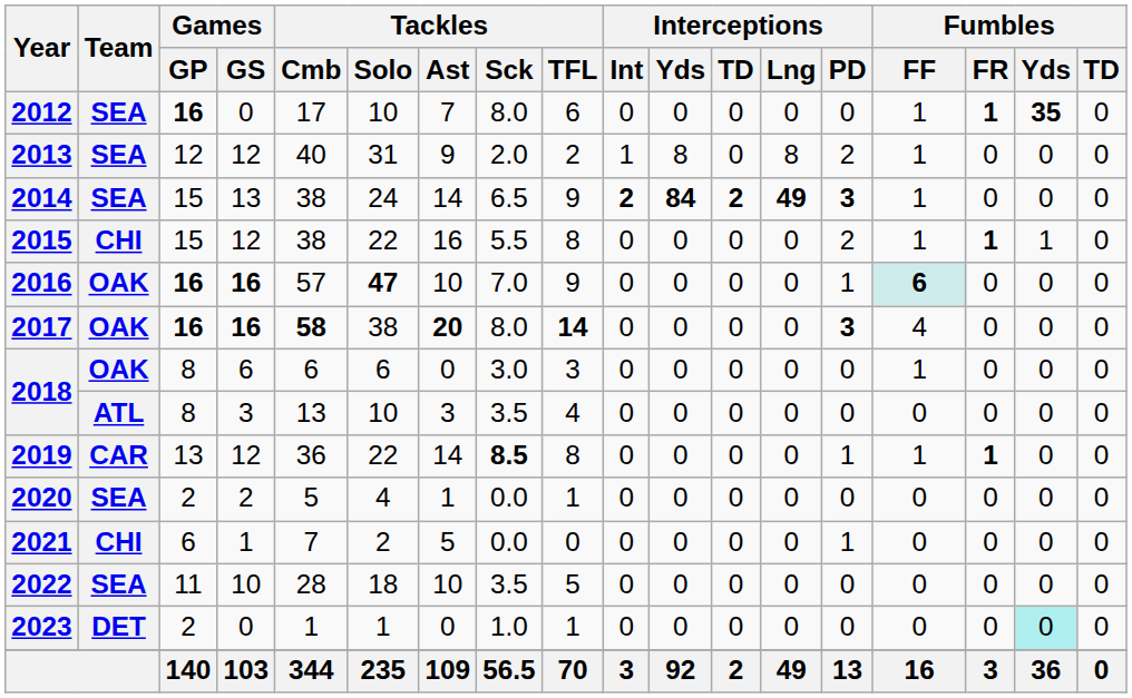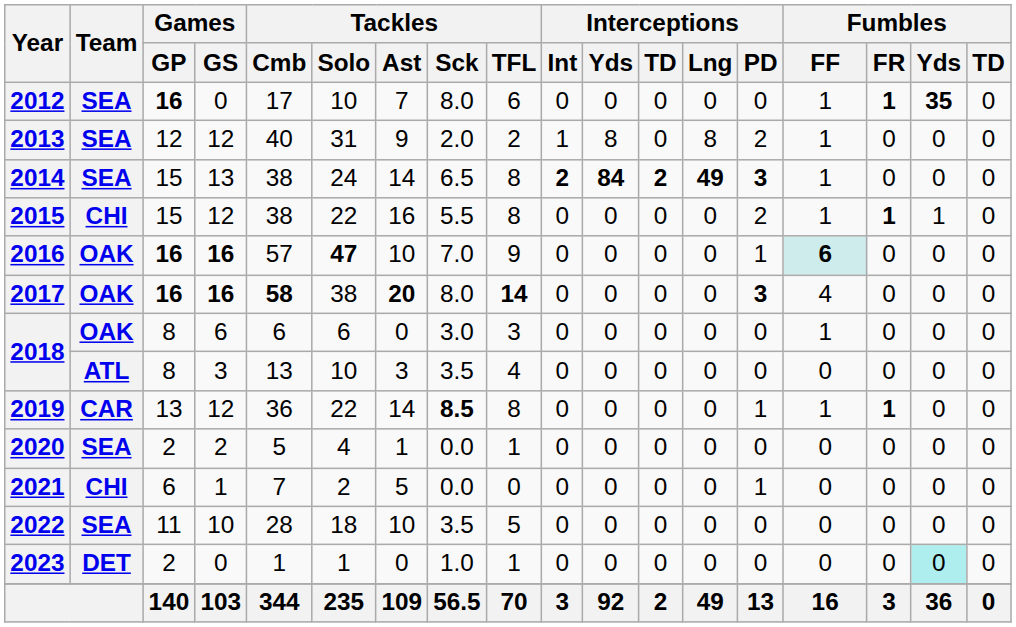 <table class="wikitable" style="text-align:center">
 <tr>
 <th rowspan="2">Year</th>
 <th rowspan="2">Team</th>
 <th colspan="2">Games</th>
 <th colspan="5">Tackles</th>
 <th colspan="5">Interceptions</th>
 <th colspan="4">Fumbles</th>
 </tr>
 <tr>
 <th>GP</th>
 <th>GS</th>
 <th>Cmb</th>
 <th>Solo</th>
 <th>Ast</th>
 <th>Sck</th>
 <th>TFL</th>
 <th>Int</th>
 <th>Yds</th>
 <th>TD</th>
 <th>Lng</th>
 <th>PD</th>
 <th>FF</th>
 <th>FR</th>
 <th>Yds</th>
 <th>TD</th>
 </tr>
 <tr>
 <th><a href='#'>2012</a></th>
 <th><a href='#'>SEA</a></th>
 <td><strong>16</strong></td>
 <td>0</td>
 <td>17</td>
 <td>10</td>
 <td>7</td>
 <td>8.0</td>
 <td>6</td>
 <td>0</td>
 <td>0</td>
 <td>0</td>
 <td>0</td>
 <td>0</td>
 <td>1</td>
 <td><strong>1</strong></td>
 <td><strong>35</strong></td>
 <td>0</td>
 </tr>
 <tr>
 <th><a href='#'>2013</a></th>
 <th><a href='#'>SEA</a></th>
 <td>12</td>
 <td>12</td>
 <td>40</td>
 <td>31</td>
 <td>9</td>
 <td>2.0</td>
 <td>2</td>
 <td>1</td>
 <td>8</td>
 <td>0</td>
 <td>8</td>
 <td>2</td>
 <td>1</td>
 <td>0</td>
 <td>0</td>
 <td>0</td>
 </tr>
 <tr>
 <th><a href='#'>2014</a></th>
 <th><a href='#'>SEA</a></th>
 <td>15</td>
 <td>13</td>
 <td>38</td>
 <td>24</td>
 <td>14</td>
 <td>6.5</td>
-<td>9</td>
+<td>8</td>
 <td><strong>2</strong></td>
 <td><strong>84</strong></td>
 <td><strong>2</strong></td>
 <td><strong>49</strong></td>
 <td><strong>3</strong></td>
 <td>1</td>
 <td>0</td>
 <td>0</td>
 <td>0</td>
 </tr>
 <tr>
 <th><a href='#'>2015</a></th>
 <th><a href='#'>CHI</a></th>
 <td>15</td>
 <td>12</td>
 <td>38</td>
 <td>22</td>
 <td>16</td>
 <td>5.5</td>
 <td>8</td>
 <td>0</td>
 <td>0</td>
 <td>0</td>
 <td>0</td>
 <td>2</td>
 <td>1</td>
 <td><strong>1</strong></td>
 <td>1</td>
 <td>0</td>
 </tr>
 <tr>
 <th><a href='#'>2016</a></th>
 <th><a href='#'>OAK</a></th>
 <td><strong>16</strong></td>
 <td><strong>16</strong></td>
 <td>57</td>
 <td><strong>47</strong></td>
 <td>10</td>
 <td>7.0</td>
 <td>9</td>
 <td>0</td>
 <td>0</td>
 <td>0</td>
 <td>0</td>
 <td>1</td>
 <td style="background:#cfecec; width:3em;"><strong>6</strong></td>
 <td>0</td>
 <td>0</td>
 <td>0</td>
 </tr>
 <tr>
 <th><a href='#'>2017</a></th>
 <th><a href='#'>OAK</a></th>
 <td><strong>16</strong></td>
 <td><strong>16</strong></td>
 <td><strong>58</strong></td>
 <td>38</td>
 <td><strong>20</strong></td>
 <td>8.0</td>
 <td><strong>14</strong></td>
 <td>0</td>
 <td>0</td>
 <td>0</td>
 <td>0</td>
 <td><strong>3</strong></td>
 <td>4</td>
 <td>0</td>
 <td>0</td>
 <td>0</td>
 </tr>
 <tr>
 <th rowspan="2"><a href='#'>2018</a></th>
 <th><a href='#'>OAK</a></th>
 <td>8</td>
 <td>6</td>
 <td>6</td>
 <td>6</td>
 <td>0</td>
 <td>3.0</td>
 <td>3</td>
 <td>0</td>
 <td>0</td>
 <td>0</td>
 <td>0</td>
 <td>0</td>
 <td>1</td>
 <td>0</td>
 <td>0</td>
 <td>0</td>
 </tr>
 <tr>
 <th><a href='#'>ATL</a></th>
 <td>8</td>
 <td>3</td>
 <td>13</td>
 <td>10</td>
 <td>3</td>
 <td>3.5</td>
 <td>4</td>
 <td>0</td>
 <td>0</td>
 <td>0</td>
 <td>0</td>
 <td>0</td>
 <td>0</td>
 <td>0</td>
 <td>0</td>
 <td>0</td>
 </tr>
 <tr>
 <th><a href='#'>2019</a></th>
 <th><a href='#'>CAR</a></th>
 <td>13</td>
 <td>12</td>
 <td>36</td>
 <td>22</td>
 <td>14</td>
 <td><strong>8.5</strong></td>
 <td>8</td>
 <td>0</td>
 <td>0</td>
 <td>0</td>
 <td>0</td>
 <td>1</td>
 <td>1</td>
 <td><strong>1</strong></td>
 <td>0</td>
 <td>0</td>
 </tr>
 <tr>
 <th><a href='#'>2020</a></th>
 <th><a href='#'>SEA</a></th>
 <td>2</td>
 <td>2</td>
 <td>5</td>
 <td>4</td>
 <td>1</td>
 <td>0.0</td>
 <td>1</td>
 <td>0</td>
 <td>0</td>
 <td>0</td>
 <td>0</td>
 <td>0</td>
 <td>0</td>
 <td>0</td>
 <td>0</td>
 <td>0</td>
 </tr>
 <tr>
 <th><a href='#'>2021</a></th>
 <th><a href='#'>CHI</a></th>
 <td>6</td>
 <td>1</td>
 <td>7</td>
 <td>2</td>
 <td>5</td>
 <td>0.0</td>
 <td>0</td>
 <td>0</td>
 <td>0</td>
 <td>0</td>
 <td>0</td>
 <td>1</td>
 <td>0</td>
 <td>0</td>
 <td>0</td>
 <td>0</td>
 </tr>
 <tr>
 <th><a href='#'>2022</a></th>
 <th><a href='#'>SEA</a></th>
 <td>11</td>
 <td>10</td>
 <td>28</td>
 <td>18</td>
 <td>10</td>
 <td>3.5</td>
 <td>5</td>
 <td>0</td>
 <td>0</td>
 <td>0</td>
 <td>0</td>
 <td>0</td>
 <td>0</td>
 <td>0</td>
 <td>0</td>
 <td>0</td>
 </tr>
 <tr>
 <th><a href='#'>2023</a></th>
 <th><a href='#'>DET</a></th>
 <td>2</td>
 <td>0</td>
 <td>1</td>
 <td>1</td>
 <td>0</td>
 <td>1.0</td>
 <td>1</td>
 <td>0</td>
 <td>0</td>
 <td>0</td>
 <td>0</td>
 <td>0</td>
 <td>0</td>
 <td>0</td>
 <td style="background: paleturquoise;">0</td>
 <td>0</td>
 </tr>
 <tr>
 </tr>
 <tr>
 <th colspan="2"></th>
 <th>140</th>
 <th>103</th>
 <th>344</th>
 <th>235</th>
 <th>109</th>
 <th>56.5</th>
 <th>70</th>
 <th>3</th>
 <th>92</th>
 <th>2</th>
 <th>49</th>
 <th>13</th>
 <th>16</th>
 <th>3</th>
 <th>36</th>
 <th>0</th>
 </tr>
 </table>
